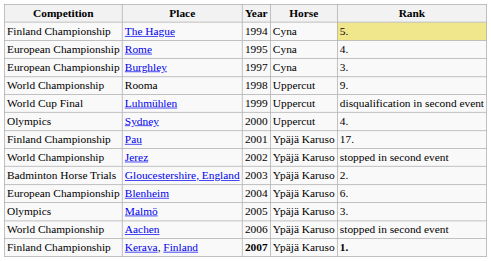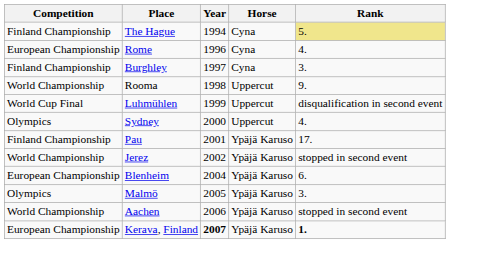 <table class="wikitable">
 <tr>
 <th>Competition</th>
 <th>Place</th>
 <th>Year</th>
 <th>Horse</th>
 <th>Rank</th>
 </tr>
 <tr>
 <td>Finland Championship</td>
 <td><a href='#'>The Hague</a></td>
 <td>1994</td>
 <td>Cyna</td>
 <td style="background: khaki;">5.</td>
 </tr>
 <tr>
 <td>European Championship</td>
 <td><a href='#'>Rome</a></td>
-<td>1995</td>
+<td>1996</td>
 <td>Cyna</td>
 <td>4.</td>
 </tr>
 <tr>
-<td>European Championship</td>
+<td>Finland Championship</td>
 <td><a href='#'>Burghley</a></td>
 <td>1997</td>
 <td>Cyna</td>
 <td>3.</td>
 </tr>
 <tr>
 <td>World Championship</td>
 <td>Rooma</td>
 <td>1998</td>
 <td>Uppercut</td>
 <td>9.</td>
 </tr>
 <tr>
 <td>World Cup Final</td>
 <td><a href='#'>Luhmühlen</a></td>
 <td>1999</td>
 <td>Uppercut</td>
 <td>disqualification in second event</td>
 </tr>
 <tr>
 <td>Olympics</td>
 <td><a href='#'>Sydney</a></td>
 <td>2000</td>
 <td>Uppercut</td>
 <td>4.</td>
 </tr>
 <tr>
 <td>Finland Championship</td>
 <td><a href='#'>Pau</a></td>
 <td>2001</td>
 <td>Ypäjä Karuso</td>
 <td>17.</td>
 </tr>
 <tr>
 <td>World Championship</td>
 <td><a href='#'>Jerez</a></td>
 <td>2002</td>
 <td>Ypäjä Karuso</td>
 <td>stopped in second event</td>
 </tr>
 <tr>
-<td>Badminton Horse Trials</td>
-<td><a href='#'>Gloucestershire, England</a></td>
-<td>2003</td>
-<td>Ypäjä Karuso</td>
-<td>2.</td>
-</tr>
-<tr>
 <td>European Championship</td>
 <td><a href='#'>Blenheim</a></td>
 <td>2004</td>
 <td>Ypäjä Karuso</td>
 <td>6.</td>
 </tr>
 <tr>
 <td>Olympics</td>
 <td><a href='#'>Malmö</a></td>
 <td>2005</td>
 <td>Ypäjä Karuso</td>
 <td>3.</td>
 </tr>
 <tr>
 <td>World Championship</td>
 <td><a href='#'>Aachen</a></td>
 <td>2006</td>
 <td>Ypäjä Karuso</td>
 <td>stopped in second event</td>
 </tr>
 <tr>
-<td>Finland Championship</td>
+<td>European Championship</td>
 <td><a href='#'>Kerava</a>, <a href='#'>Finland</a></td>
 <td><strong>2007</strong></td>
 <td>Ypäjä Karuso</td>
 <td><strong>1.</strong></td>
 </tr>
 </table>
